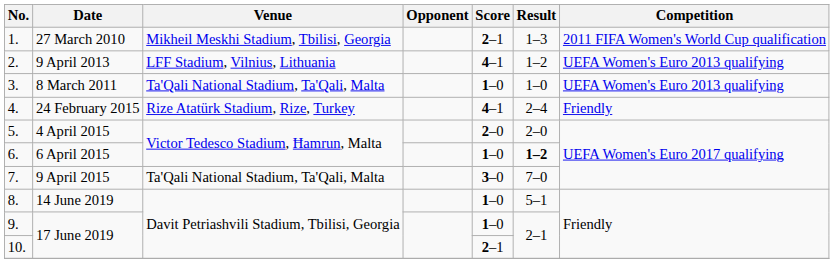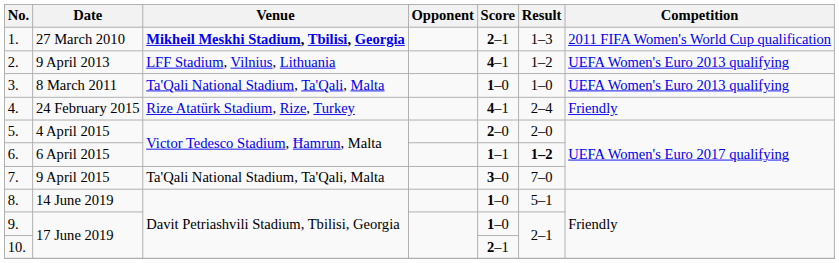 <table class="wikitable">
 <tr>
 <th>No.</th>
 <th>Date</th>
 <th>Venue</th>
 <th>Opponent</th>
 <th>Score</th>
 <th>Result</th>
 <th>Competition</th>
 </tr>
 <tr>
 <td>1.</td>
 <td>27 March 2010</td>
-<td><a href='#'>Mikheil Meskhi Stadium</a>, <a href='#'>Tbilisi</a>, <a href='#'>Georgia</a></td>
+<td><strong><a href='#'>Mikheil Meskhi Stadium</a>, <a href='#'>Tbilisi</a>, <a href='#'>Georgia</a></strong></td>
 <td></td>
 <td align=center><strong>2</strong>–1</td>
 <td align=center>1–3</td>
 <td><a href='#'>2011 FIFA Women's World Cup qualification</a></td>
 </tr>
 <tr>
 <td>2.</td>
 <td>9 April 2013</td>
 <td><a href='#'>LFF Stadium</a>, <a href='#'>Vilnius</a>, <a href='#'>Lithuania</a></td>
 <td></td>
 <td align=center><strong>4</strong>–1</td>
 <td align=center>1–2</td>
 <td><a href='#'>UEFA Women's Euro 2013 qualifying</a></td>
 </tr>
 <tr>
 <td>3.</td>
 <td>8 March 2011</td>
 <td><a href='#'>Ta'Qali National Stadium</a>, <a href='#'>Ta'Qali</a>, <a href='#'>Malta</a></td>
 <td></td>
 <td align=center><strong>1</strong>–0</td>
 <td align=center>1–0</td>
 <td><a href='#'>UEFA Women's Euro 2013 qualifying</a></td>
 </tr>
 <tr>
 <td>4.</td>
 <td>24 February 2015</td>
 <td><a href='#'>Rize Atatürk Stadium</a>, <a href='#'>Rize</a>, <a href='#'>Turkey</a></td>
 <td></td>
 <td align=center><strong>4</strong>–1</td>
 <td align=center>2–4</td>
 <td><a href='#'>Friendly</a></td>
 </tr>
 <tr>
 <td>5.</td>
 <td>4 April 2015</td>
 <td rowspan=2><a href='#'>Victor Tedesco Stadium</a>, <a href='#'>Ħamrun</a>, Malta</td>
 <td></td>
 <td align=center><strong>2</strong>–0</td>
 <td align=center>2–0</td>
 <td rowspan=3><a href='#'>UEFA Women's Euro 2017 qualifying</a></td>
 </tr>
 <tr>
 <td>6.</td>
 <td>6 April 2015</td>
 <td></td>
-<td align=center><strong>1</strong>–0</td>
+<td align=center><strong>1</strong>–1</td>
 <td align=center><strong>1–2</strong></td>
 </tr>
 <tr>
 <td>7.</td>
 <td>9 April 2015</td>
 <td>Ta'Qali National Stadium, Ta'Qali, Malta</td>
 <td></td>
 <td align=center><strong>3</strong>–0</td>
 <td align=center>7–0</td>
 </tr>
 <tr>
 <td>8.</td>
 <td>14 June 2019</td>
 <td rowspan=3>Davit Petriashvili Stadium, Tbilisi, Georgia</td>
 <td></td>
 <td align=center><strong>1</strong>–0</td>
 <td align=center>5–1</td>
 <td rowspan=3>Friendly</td>
 </tr>
 <tr>
 <td>9.</td>
 <td rowspan=2>17 June 2019</td>
 <td rowspan=2></td>
 <td align=center><strong>1</strong>–0</td>
 <td rowspan=2 align=center>2–1</td>
 </tr>
 <tr>
 <td>10.</td>
 <td align=center><strong>2</strong>–1</td>
 </tr>
 <tr>
 </tr>
 </table>
